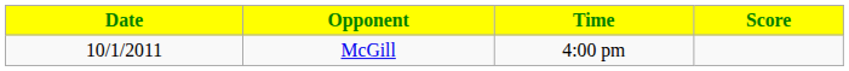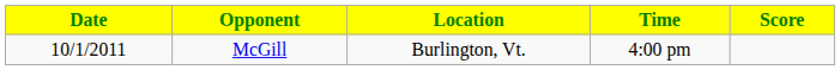 <table class="wikitable" style="width:80%;">
 <tr style="text-align:center; background:yellow; color:green;">
 <td><strong>Date</strong></td>
 <td><strong>Opponent</strong></td>
+<td><strong>Location</strong></td>
 <td><strong>Time</strong></td>
 <td><strong>Score</strong></td>
 </tr>
 <tr style="text-align:center;" bgcolor="">
 <td>10/1/2011</td>
 <td><a href='#'>McGill</a></td>
+<td>Burlington, Vt.</td>
 <td>4:00 pm</td>
 <td></td>
 </tr>
 </table>
